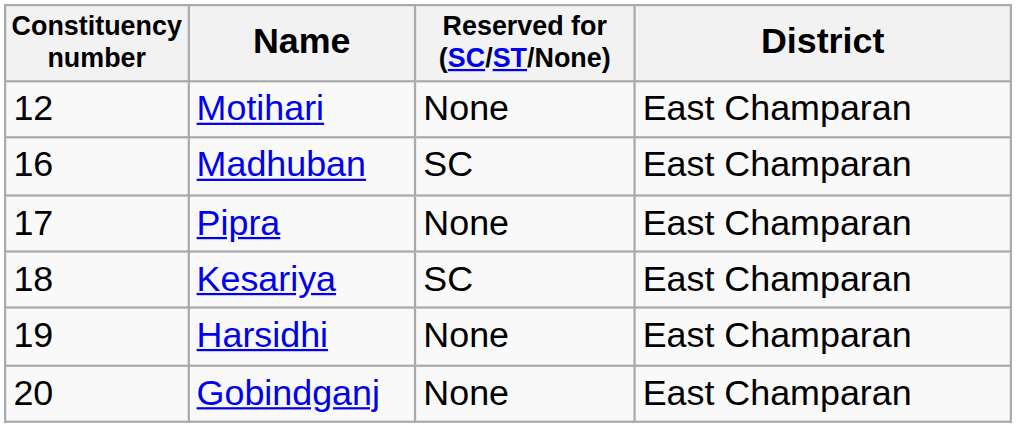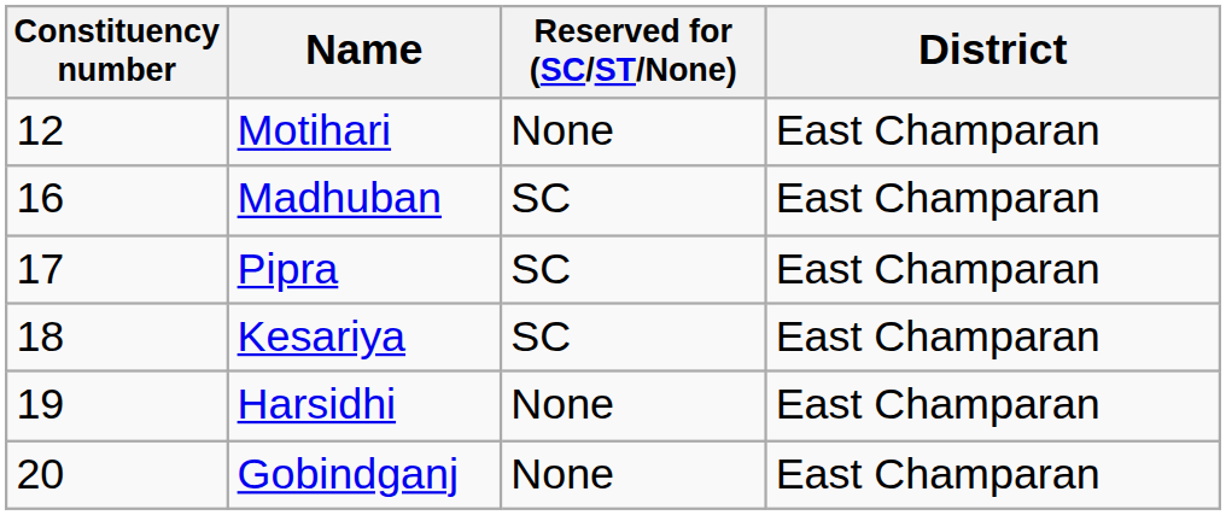 <table class="wikitable" width="450px">
 <tr>
 <th width="50px" style="font-size:75%">Constituency number</th>
 <th width="100px">Name</th>
 <th width="100px" style="font-size:75%">Reserved for (<a href='#'>SC</a>/<a href='#'>ST</a>/None)</th>
 <th width="200px">District</th>
 </tr>
 <tr>
 <td>12</td>
 <td><a href='#'>Motihari</a></td>
 <td>None</td>
 <td>East Champaran</td>
 </tr>
 <tr>
 <td>16</td>
 <td><a href='#'>Madhuban</a></td>
 <td>SC</td>
 <td>East Champaran</td>
 </tr>
 <tr>
 <td>17</td>
 <td><a href='#'>Pipra</a></td>
-<td>None</td>
+<td>SC</td>
 <td>East Champaran</td>
 </tr>
 <tr>
 <td>18</td>
 <td><a href='#'>Kesariya</a></td>
 <td>SC</td>
 <td>East Champaran</td>
 </tr>
 <tr>
 <td>19</td>
 <td><a href='#'>Harsidhi</a></td>
 <td>None</td>
 <td>East Champaran</td>
 </tr>
 <tr>
 <td>20</td>
 <td><a href='#'>Gobindganj</a></td>
 <td>None</td>
 <td>East Champaran</td>
 </tr>
 </table>
